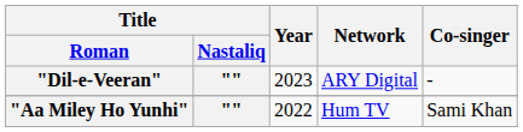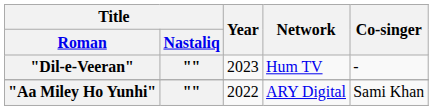 <table class="wikitable plainrowheaders">
 <tr>
 <th colspan="2">Title</th>
 <th rowspan="2">Year</th>
 <th rowspan="2">Network</th>
 <th rowspan="2">Co-singer</th>
 </tr>
 <tr>
 <th><a href='#'>Roman</a></th>
 <th><a href='#'>Nastaliq</a></th>
 </tr>
 <tr>
 <th scope="row">"Dil-e-Veeran"</th>
 <th>""</th>
 <td>2023</td>
-<td><a href='#'>ARY Digital</a></td>
+<td><a href='#'>Hum TV</a></td>
 <td>-</td>
 </tr>
 <tr>
 </tr>
 <tr>
 <th scope="row">"Aa Miley Ho Yunhi"</th>
 <th>""</th>
 <td>2022</td>
-<td><a href='#'>Hum TV</a></td>
+<td><a href='#'>ARY Digital</a></td>
 <td>Sami Khan</td>
 </tr>
 </table>
